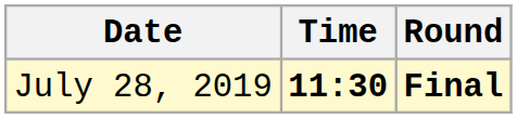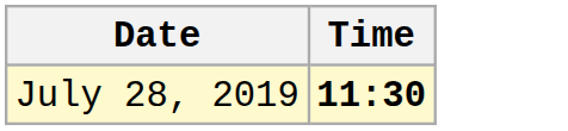 <table class="wikitable">
 <tr>
 <th>Date</th>
 <th>Time</th>
-<th>Round</th>
 </tr>
 <tr style=background:lemonchiffon>
 <td>July 28, 2019</td>
 <td><strong>11:30</strong></td>
-<td><strong>Final</strong></td>
 </tr>
 </table>
